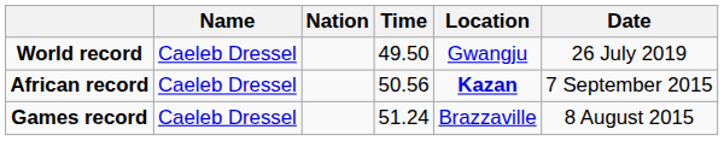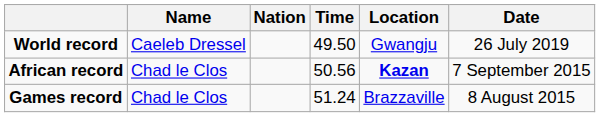 <table class=wikitable style=text-align:center>
 <tr>
 <th></th>
 <th>Name</th>
 <th>Nation</th>
 <th>Time</th>
 <th>Location</th>
 <th>Date</th>
 </tr>
 <tr>
 <td><strong>World record</strong></td>
 <td align=left><a href='#'>Caeleb Dressel</a></td>
 <td align=left></td>
 <td align=left>49.50</td>
 <td><a href='#'>Gwangju</a></td>
 <td>26 July 2019</td>
 </tr>
 <tr>
 <td><strong>African record</strong></td>
-<td align=left><a href='#'>Caeleb Dressel</a></td>
+<td align=left><a href='#'>Chad le Clos</a></td>
 <td align=left></td>
 <td align=left>50.56</td>
 <td><strong><a href='#'>Kazan</a></strong></td>
 <td>7 September 2015</td>
 </tr>
 <tr>
 <td><strong>Games record</strong></td>
-<td align=left><a href='#'>Caeleb Dressel</a></td>
+<td align=left><a href='#'>Chad le Clos</a></td>
 <td align=left></td>
 <td align=left>51.24</td>
 <td><a href='#'>Brazzaville</a></td>
 <td>8 August 2015</td>
 </tr>
 </table>
